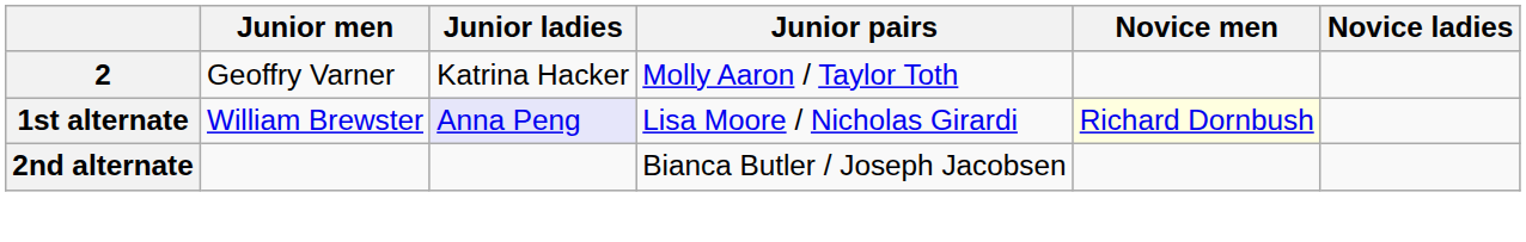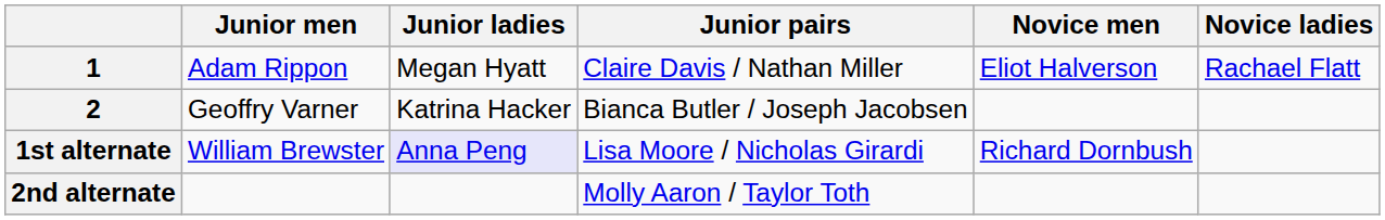 <table class="wikitable">
 <tr>
 <th></th>
 <th>Junior men</th>
 <th>Junior ladies</th>
 <th>Junior pairs</th>
 <th>Novice men</th>
 <th>Novice ladies</th>
 </tr>
 <tr>
+<th>1</th>
+<td><a href='#'>Adam Rippon</a></td>
+<td>Megan Hyatt</td>
+<td><a href='#'>Claire Davis</a> / Nathan Miller</td>
+<td><a href='#'>Eliot Halverson</a></td>
+<td><a href='#'>Rachael Flatt</a></td>
+</tr>
+<tr>
 <th>2</th>
 <td>Geoffry Varner</td>
 <td>Katrina Hacker</td>
-<td><a href='#'>Molly Aaron</a> / <a href='#'>Taylor Toth</a></td>
+<td>Bianca Butler / Joseph Jacobsen</td>
 <td></td>
 <td></td>
 </tr>
 <tr>
 <th>1st alternate</th>
 <td><a href='#'>William Brewster</a></td>
 <td style="background: lavender;"><a href='#'>Anna Peng</a></td>
 <td><a href='#'>Lisa Moore</a> / <a href='#'>Nicholas Girardi</a></td>
-<td style="background: lightyellow;"><a href='#'>Richard Dornbush</a></td>
+<td><a href='#'>Richard Dornbush</a></td>
 <td></td>
 </tr>
 <tr>
 <th>2nd alternate</th>
 <td></td>
 <td></td>
-<td>Bianca Butler / Joseph Jacobsen</td>
+<td><a href='#'>Molly Aaron</a> / <a href='#'>Taylor Toth</a></td>
 <td></td>
 <td></td>
 </tr>
 </table>
